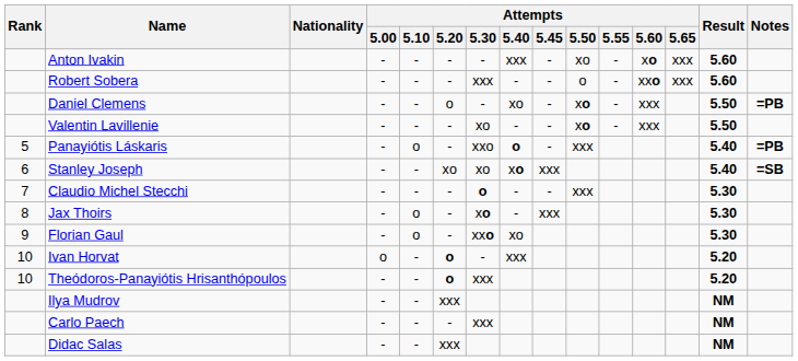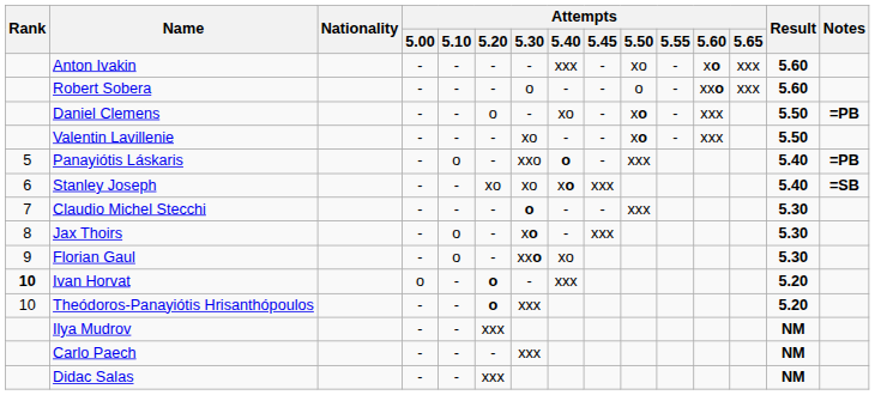 <table class="wikitable sortable" style="text-align:center">
 <tr>
 <th rowspan=2>Rank</th>
 <th rowspan=2>Name</th>
 <th rowspan=2>Nationality</th>
 <th colspan=10>Attempts</th>
 <th rowspan=2>Result</th>
 <th rowspan=2>Notes</th>
 </tr>
 <tr>
 <th>5.00</th>
 <th>5.10</th>
 <th>5.20</th>
 <th>5.30</th>
 <th>5.40</th>
 <th>5.45</th>
 <th>5.50</th>
 <th>5.55</th>
 <th>5.60</th>
 <th>5.65</th>
 </tr>
 <tr>
 <td></td>
 <td align=left><a href='#'>Anton Ivakin</a></td>
 <td align=left></td>
 <td>-</td>
 <td>-</td>
 <td>-</td>
 <td>-</td>
 <td>xxx</td>
 <td>-</td>
 <td>xo</td>
 <td>-</td>
 <td>x<strong>o</strong></td>
 <td>xxx</td>
 <td><strong>5.60</strong></td>
 <td></td>
 </tr>
 <tr>
 <td></td>
 <td align=left><a href='#'>Robert Sobera</a></td>
 <td align=left></td>
 <td>-</td>
 <td>-</td>
 <td>-</td>
-<td>xxx</td>
+<td>o</td>
 <td>-</td>
 <td>-</td>
 <td>o</td>
 <td>-</td>
 <td>xx<strong>o</strong></td>
 <td>xxx</td>
 <td><strong>5.60</strong></td>
 <td></td>
 </tr>
 <tr>
 <td></td>
 <td align=left><a href='#'>Daniel Clemens</a></td>
 <td align=left></td>
 <td>-</td>
 <td>-</td>
 <td>o</td>
 <td>-</td>
 <td>xo</td>
 <td>-</td>
 <td>x<strong>o</strong></td>
 <td>-</td>
 <td>xxx</td>
 <td></td>
 <td><strong>5.50</strong></td>
 <td><strong>=PB</strong></td>
 </tr>
 <tr>
 <td></td>
 <td align=left><a href='#'>Valentin Lavillenie</a></td>
 <td align=left></td>
 <td>-</td>
 <td>-</td>
 <td>-</td>
 <td>xo</td>
 <td>-</td>
 <td>-</td>
 <td>x<strong>o</strong></td>
 <td>-</td>
 <td>xxx</td>
 <td></td>
 <td><strong>5.50</strong></td>
 <td></td>
 </tr>
 <tr>
 <td>5</td>
 <td align=left><a href='#'>Panayiótis Láskaris</a></td>
 <td align=left></td>
 <td>-</td>
 <td>o</td>
 <td>-</td>
 <td>xxo</td>
 <td><strong>o</strong></td>
 <td>-</td>
 <td>xxx</td>
 <td></td>
 <td></td>
 <td></td>
 <td><strong>5.40</strong></td>
 <td><strong>=PB</strong></td>
 </tr>
 <tr>
 <td>6</td>
 <td align=left><a href='#'>Stanley Joseph</a></td>
 <td align=left></td>
 <td>-</td>
 <td>-</td>
 <td>xo</td>
 <td>xo</td>
 <td>x<strong>o</strong></td>
 <td>xxx</td>
 <td></td>
 <td></td>
 <td></td>
 <td></td>
 <td><strong>5.40</strong></td>
 <td><strong>=SB</strong></td>
 </tr>
 <tr>
 <td>7</td>
 <td align=left><a href='#'>Claudio Michel Stecchi</a></td>
 <td align=left></td>
 <td>-</td>
 <td>-</td>
 <td>-</td>
 <td><strong>o</strong></td>
 <td>-</td>
 <td>-</td>
 <td>xxx</td>
 <td></td>
 <td></td>
 <td></td>
 <td><strong>5.30</strong></td>
 <td></td>
 </tr>
 <tr>
 <td>8</td>
 <td align=left><a href='#'>Jax Thoirs</a></td>
 <td align=left></td>
 <td>-</td>
 <td>o</td>
 <td>-</td>
 <td>x<strong>o</strong></td>
 <td>-</td>
 <td>xxx</td>
 <td></td>
 <td></td>
 <td></td>
 <td></td>
 <td><strong>5.30</strong></td>
 <td></td>
 </tr>
 <tr>
 <td>9</td>
 <td align=left><a href='#'>Florian Gaul</a></td>
 <td align=left></td>
 <td>-</td>
 <td>o</td>
 <td>-</td>
 <td>xx<strong>o</strong></td>
 <td>xo</td>
 <td></td>
 <td></td>
 <td></td>
 <td></td>
 <td></td>
 <td><strong>5.30</strong></td>
 <td></td>
 </tr>
 <tr>
-<td>10</td>
+<td><strong>10</strong></td>
 <td align=left><a href='#'>Ivan Horvat</a></td>
 <td align=left></td>
 <td>o</td>
 <td>-</td>
 <td><strong>o</strong></td>
 <td>-</td>
 <td>xxx</td>
 <td></td>
 <td></td>
 <td></td>
 <td></td>
 <td></td>
 <td><strong>5.20</strong></td>
 <td></td>
 </tr>
 <tr>
 <td>10</td>
 <td align=left><a href='#'>Theódoros-Panayiótis Hrisanthópoulos</a></td>
 <td align=left></td>
 <td>-</td>
 <td>-</td>
 <td><strong>o</strong></td>
 <td>xxx</td>
 <td></td>
 <td></td>
 <td></td>
 <td></td>
 <td></td>
 <td></td>
 <td><strong>5.20</strong></td>
 <td></td>
 </tr>
 <tr>
 <td></td>
 <td align=left><a href='#'>Ilya Mudrov</a></td>
 <td align=left></td>
 <td>-</td>
 <td>-</td>
 <td>xxx</td>
 <td></td>
 <td></td>
 <td></td>
 <td></td>
 <td></td>
 <td></td>
 <td></td>
 <td><strong>NM</strong></td>
 <td></td>
 </tr>
 <tr>
 <td></td>
 <td align=left><a href='#'>Carlo Paech</a></td>
 <td align=left></td>
 <td>-</td>
 <td>-</td>
 <td>-</td>
 <td>xxx</td>
 <td></td>
 <td></td>
 <td></td>
 <td></td>
 <td></td>
 <td></td>
 <td><strong>NM</strong></td>
 <td></td>
 </tr>
 <tr>
 <td></td>
 <td align=left><a href='#'>Didac Salas</a></td>
 <td align=left></td>
 <td>-</td>
 <td>-</td>
 <td>xxx</td>
 <td></td>
 <td></td>
 <td></td>
 <td></td>
 <td></td>
 <td></td>
 <td></td>
 <td><strong>NM</strong></td>
 <td></td>
 </tr>
 </table>
